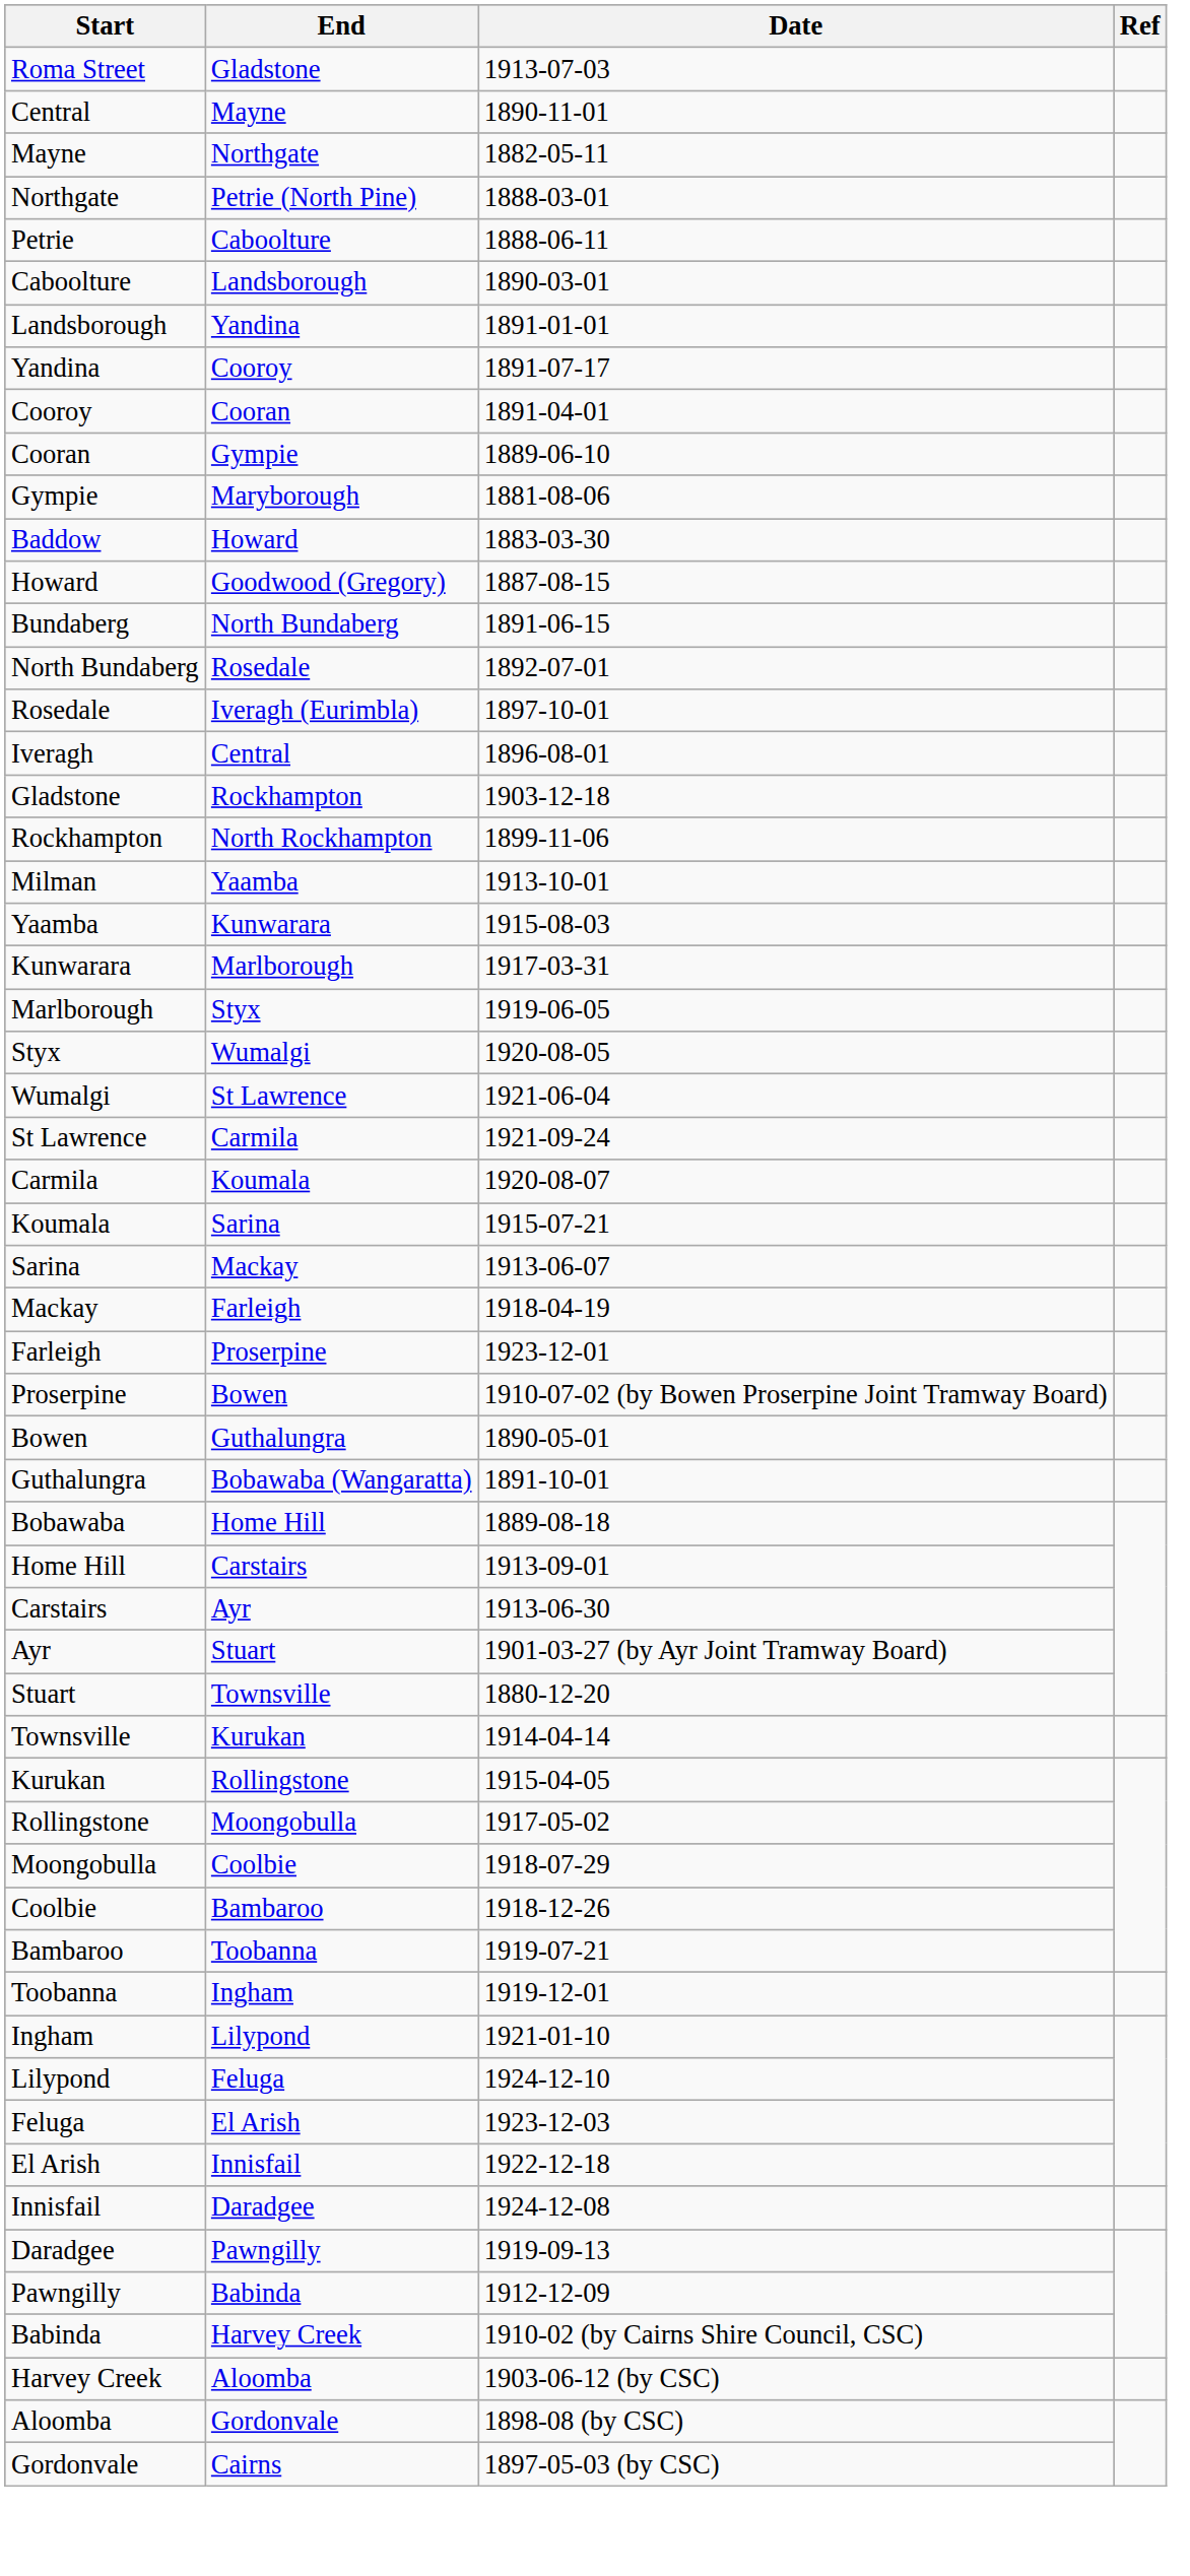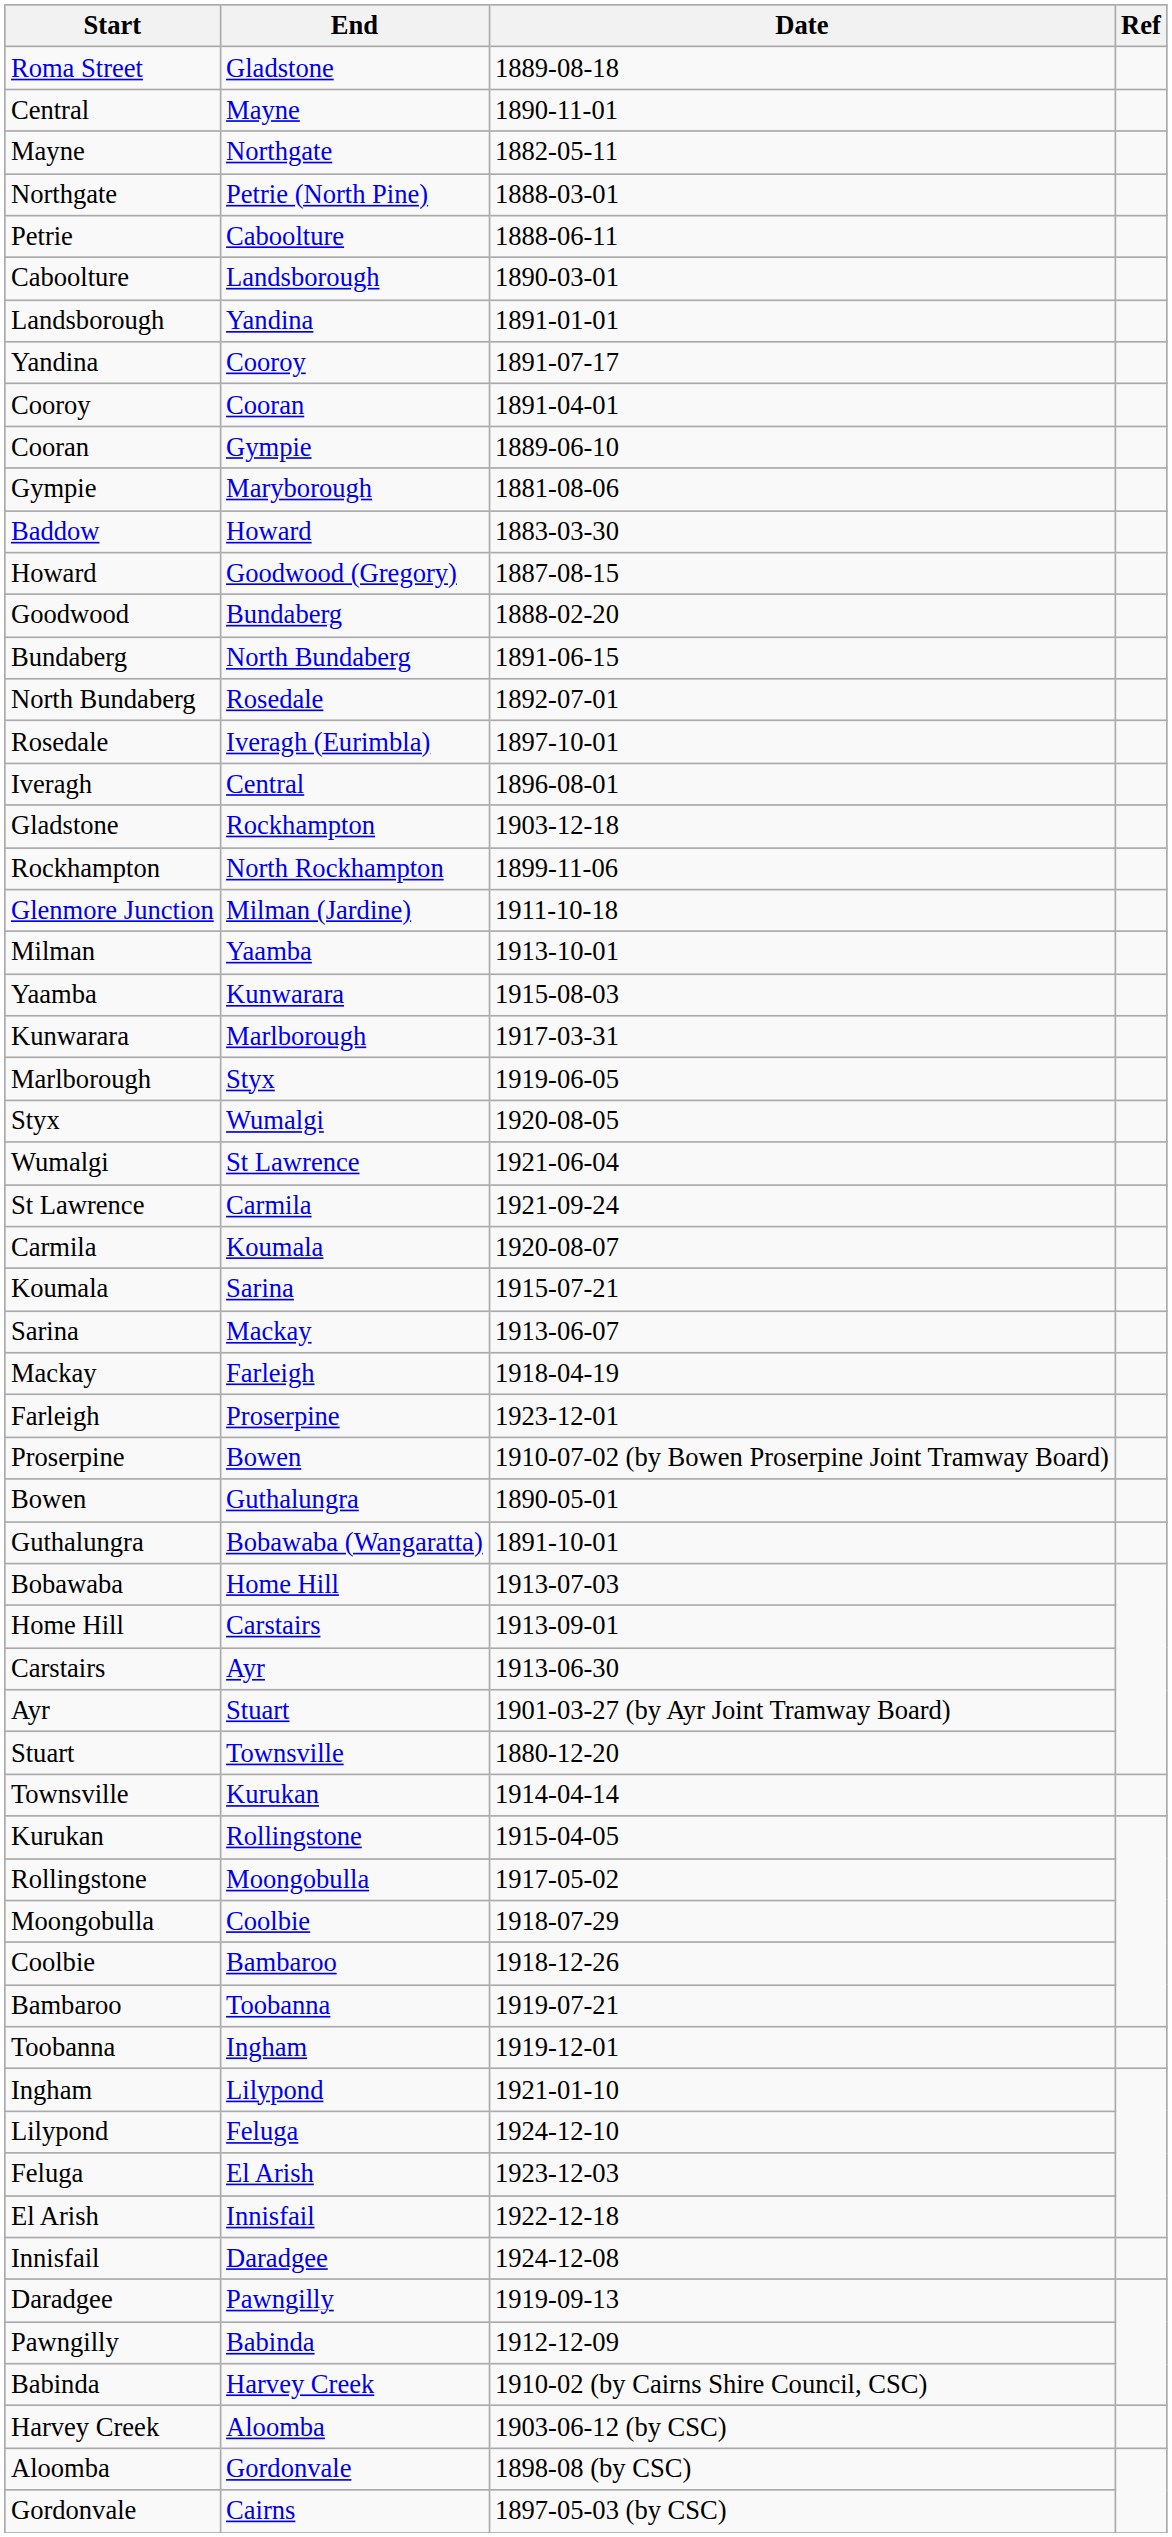 <table class="wikitable sortable">
 <tr>
 <th>Start</th>
 <th>End</th>
 <th data-sort-type=isoDate>Date</th>
 <th class=unsortable>Ref</th>
 </tr>
 <tr>
 <td><a href='#'>Roma Street</a></td>
 <td><a href='#'>Gladstone</a></td>
-<td>1913-07-03</td>
+<td>1889-08-18</td>
 </tr>
 <tr>
 <td>Central</td>
 <td><a href='#'>Mayne</a></td>
 <td>1890-11-01</td>
 <td></td>
 </tr>
 <tr>
 <td>Mayne</td>
 <td><a href='#'>Northgate</a></td>
 <td>1882-05-11</td>
 <td></td>
 </tr>
 <tr>
 <td>Northgate</td>
 <td><a href='#'>Petrie (North Pine)</a></td>
 <td>1888-03-01</td>
 <td></td>
 </tr>
 <tr>
 <td>Petrie</td>
 <td><a href='#'>Caboolture</a></td>
 <td>1888-06-11</td>
 <td></td>
 </tr>
 <tr>
 <td>Caboolture</td>
 <td><a href='#'>Landsborough</a></td>
 <td>1890-03-01</td>
 <td></td>
 </tr>
 <tr>
 <td>Landsborough</td>
 <td><a href='#'>Yandina</a></td>
 <td>1891-01-01</td>
 </tr>
 <tr>
 <td>Yandina</td>
 <td><a href='#'>Cooroy</a></td>
 <td>1891-07-17</td>
 <td></td>
 </tr>
 <tr>
 <td>Cooroy</td>
 <td><a href='#'>Cooran</a></td>
 <td>1891-04-01</td>
 <td></td>
 </tr>
 <tr>
 <td>Cooran</td>
 <td><a href='#'>Gympie</a></td>
 <td>1889-06-10</td>
 <td></td>
 </tr>
 <tr>
 <td>Gympie</td>
 <td><a href='#'>Maryborough</a></td>
 <td>1881-08-06</td>
 <td></td>
 </tr>
 <tr>
 <td><a href='#'>Baddow</a></td>
 <td><a href='#'>Howard</a></td>
 <td>1883-03-30</td>
 </tr>
 <tr>
 <td>Howard</td>
 <td><a href='#'>Goodwood (Gregory)</a></td>
 <td>1887-08-15</td>
 <td></td>
 </tr>
 <tr>
+<td>Goodwood</td>
+<td><a href='#'>Bundaberg</a></td>
+<td>1888-02-20</td>
+<td></td>
+</tr>
+<tr>
 <td>Bundaberg</td>
 <td><a href='#'>North Bundaberg</a></td>
 <td>1891-06-15</td>
 <td></td>
 </tr>
 <tr>
 <td>North Bundaberg</td>
 <td><a href='#'>Rosedale</a></td>
 <td>1892-07-01</td>
 <td></td>
 </tr>
 <tr>
 <td>Rosedale</td>
 <td><a href='#'>Iveragh (Eurimbla)</a></td>
 <td>1897-10-01</td>
 <td></td>
 </tr>
 <tr>
 <td>Iveragh</td>
 <td><a href='#'>Central</a></td>
 <td>1896-08-01</td>
 <td></td>
 </tr>
 <tr>
 <td>Gladstone</td>
 <td><a href='#'>Rockhampton</a></td>
 <td>1903-12-18</td>
 </tr>
 <tr>
 <td>Rockhampton</td>
 <td><a href='#'>North Rockhampton</a></td>
 <td>1899-11-06</td>
+<td></td>
+</tr>
+<tr>
+<td><a href='#'>Glenmore Junction</a></td>
+<td><a href='#'>Milman (Jardine)</a></td>
+<td>1911-10-18</td>
 <td></td>
 </tr>
 <tr>
 <td>Milman</td>
 <td><a href='#'>Yaamba</a></td>
 <td>1913-10-01</td>
 </tr>
 <tr>
 <td>Yaamba</td>
 <td><a href='#'>Kunwarara</a></td>
 <td>1915-08-03</td>
 <td></td>
 </tr>
 <tr>
 <td>Kunwarara</td>
 <td><a href='#'>Marlborough</a></td>
 <td>1917-03-31</td>
 <td></td>
 </tr>
 <tr>
 <td>Marlborough</td>
 <td><a href='#'>Styx</a></td>
 <td>1919-06-05</td>
 <td></td>
 </tr>
 <tr>
 <td>Styx</td>
 <td><a href='#'>Wumalgi</a></td>
 <td>1920-08-05</td>
 <td></td>
 </tr>
 <tr>
 <td>Wumalgi</td>
 <td><a href='#'>St Lawrence</a></td>
 <td>1921-06-04</td>
 <td></td>
 </tr>
 <tr>
 <td>St Lawrence</td>
 <td><a href='#'>Carmila</a></td>
 <td>1921-09-24</td>
 </tr>
 <tr>
 <td>Carmila</td>
 <td><a href='#'>Koumala</a></td>
 <td>1920-08-07</td>
 <td></td>
 </tr>
 <tr>
 <td>Koumala</td>
 <td><a href='#'>Sarina</a></td>
 <td>1915-07-21</td>
 <td></td>
 </tr>
 <tr>
 <td>Sarina</td>
 <td><a href='#'>Mackay</a></td>
 <td>1913-06-07</td>
 <td></td>
 </tr>
 <tr>
 <td>Mackay</td>
 <td><a href='#'>Farleigh</a></td>
 <td>1918-04-19</td>
 </tr>
 <tr>
 <td>Farleigh</td>
 <td><a href='#'>Proserpine</a></td>
 <td>1923-12-01</td>
 <td></td>
 </tr>
 <tr>
 <td>Proserpine</td>
 <td><a href='#'>Bowen</a></td>
 <td>1910-07-02 (by Bowen Proserpine Joint Tramway Board)</td>
 <td></td>
 </tr>
 <tr>
 <td>Bowen</td>
 <td><a href='#'>Guthalungra</a></td>
 <td>1890-05-01</td>
 </tr>
 <tr>
 <td>Guthalungra</td>
 <td><a href='#'>Bobawaba (Wangaratta)</a></td>
 <td>1891-10-01</td>
 <td></td>
 </tr>
 <tr>
 <td>Bobawaba</td>
 <td><a href='#'>Home Hill</a></td>
-<td>1889-08-18</td>
+<td>1913-07-03</td>
 </tr>
 <tr>
 <td>Home Hill</td>
 <td><a href='#'>Carstairs</a></td>
 <td>1913-09-01</td>
 </tr>
 <tr>
 <td>Carstairs</td>
 <td><a href='#'>Ayr</a></td>
 <td>1913-06-30</td>
 </tr>
 <tr>
 <td>Ayr</td>
 <td><a href='#'>Stuart</a></td>
 <td>1901-03-27 (by Ayr Joint Tramway Board)</td>
 </tr>
 <tr>
 <td>Stuart</td>
 <td><a href='#'>Townsville</a></td>
 <td>1880-12-20</td>
 </tr>
 <tr>
 <td>Townsville</td>
 <td><a href='#'>Kurukan</a></td>
 <td>1914-04-14</td>
 <td></td>
 </tr>
 <tr>
 <td>Kurukan</td>
 <td><a href='#'>Rollingstone</a></td>
 <td>1915-04-05</td>
 </tr>
 <tr>
 <td>Rollingstone</td>
 <td><a href='#'>Moongobulla</a></td>
 <td>1917-05-02</td>
 </tr>
 <tr>
 <td>Moongobulla</td>
 <td><a href='#'>Coolbie</a></td>
 <td>1918-07-29</td>
 </tr>
 <tr>
 <td>Coolbie</td>
 <td><a href='#'>Bambaroo</a></td>
 <td>1918-12-26</td>
 </tr>
 <tr>
 <td>Bambaroo</td>
 <td><a href='#'>Toobanna</a></td>
 <td>1919-07-21</td>
 </tr>
 <tr>
 <td>Toobanna</td>
 <td><a href='#'>Ingham</a></td>
 <td>1919-12-01</td>
 <td></td>
 </tr>
 <tr>
 <td>Ingham</td>
 <td><a href='#'>Lilypond</a></td>
 <td>1921-01-10</td>
 </tr>
 <tr>
 <td>Lilypond</td>
 <td><a href='#'>Feluga</a></td>
 <td>1924-12-10</td>
 </tr>
 <tr>
 <td>Feluga</td>
 <td><a href='#'>El Arish</a></td>
 <td>1923-12-03</td>
 </tr>
 <tr>
 <td>El Arish</td>
 <td><a href='#'>Innisfail</a></td>
 <td>1922-12-18</td>
 </tr>
 <tr>
 <td>Innisfail</td>
 <td><a href='#'>Daradgee</a></td>
 <td>1924-12-08</td>
 <td></td>
 </tr>
 <tr>
 <td>Daradgee</td>
 <td><a href='#'>Pawngilly</a></td>
 <td>1919-09-13</td>
 </tr>
 <tr>
 <td>Pawngilly</td>
 <td><a href='#'>Babinda</a></td>
 <td>1912-12-09</td>
 </tr>
 <tr>
 <td>Babinda</td>
 <td><a href='#'>Harvey Creek</a></td>
 <td>1910-02 (by Cairns Shire Council, CSC)</td>
 </tr>
 <tr>
 <td>Harvey Creek</td>
 <td><a href='#'>Aloomba</a></td>
 <td>1903-06-12 (by CSC)</td>
 <td></td>
 </tr>
 <tr>
 <td>Aloomba</td>
 <td><a href='#'>Gordonvale</a></td>
 <td>1898-08 (by CSC)</td>
 </tr>
 <tr>
 <td>Gordonvale</td>
 <td><a href='#'>Cairns</a></td>
 <td>1897-05-03 (by CSC)</td>
 </tr>
 </table>
